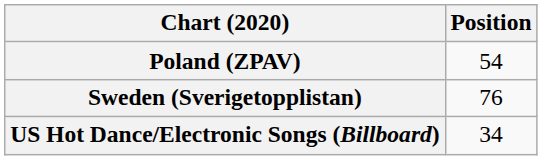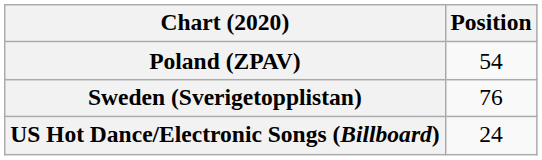 <table class="wikitable sortable plainrowheaders" style="text-align:center">
 <tr>
 <th scope="col">Chart (2020)</th>
 <th scope="col">Position</th>
 </tr>
 <tr>
 <th scope="row">Poland (ZPAV)</th>
 <td>54</td>
 </tr>
 <tr>
 <th scope="row">Sweden (Sverigetopplistan)</th>
 <td>76</td>
 </tr>
 <tr>
 <th scope="row">US Hot Dance/Electronic Songs (<em>Billboard</em>)</th>
-<td>34</td>
+<td>24</td>
 </tr>
 </table>
